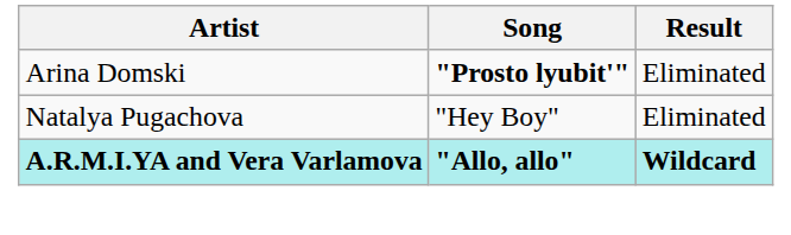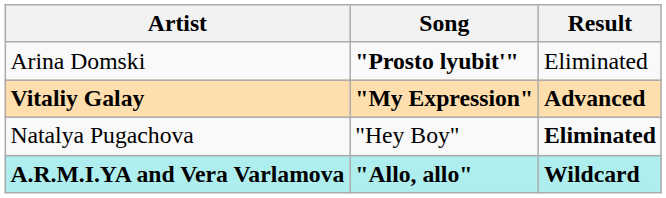 <table class="sortable wikitable" style="margin: 1em auto 1em auto; text-align:center;">
 <tr>
 <th>Artist</th>
 <th>Song</th>
 <th>Result</th>
 </tr>
 <tr>
 <td style="text-align:left;">Arina Domski</td>
 <td style="text-align:left;"><strong>"Prosto lyubit'"</strong></td>
 <td style="text-align:left;">Eliminated</td>
 </tr>
+<tr style="font-weight:bold; background:navajowhite;">
+<td style="text-align:left;">Vitaliy Galay</td>
+<td style="text-align:left;">"My Expression"</td>
+<td style="text-align:left;">Advanced</td>
+</tr>
 <tr>
 <td style="text-align:left;">Natalya Pugachova</td>
 <td style="text-align:left;">"Hey Boy"</td>
-<td style="text-align:left;">Eliminated</td>
+<td style="text-align:left;"><strong>Eliminated</strong></td>
 </tr>
 <tr style="font-weight:bold; background:paleturquoise;">
 <td style="text-align:left;">A.R.M.I.YA and Vera Varlamova</td>
 <td style="text-align:left;">"Allo, allo"</td>
 <td style="text-align:left;">Wildcard</td>
 </tr>
 </table>
